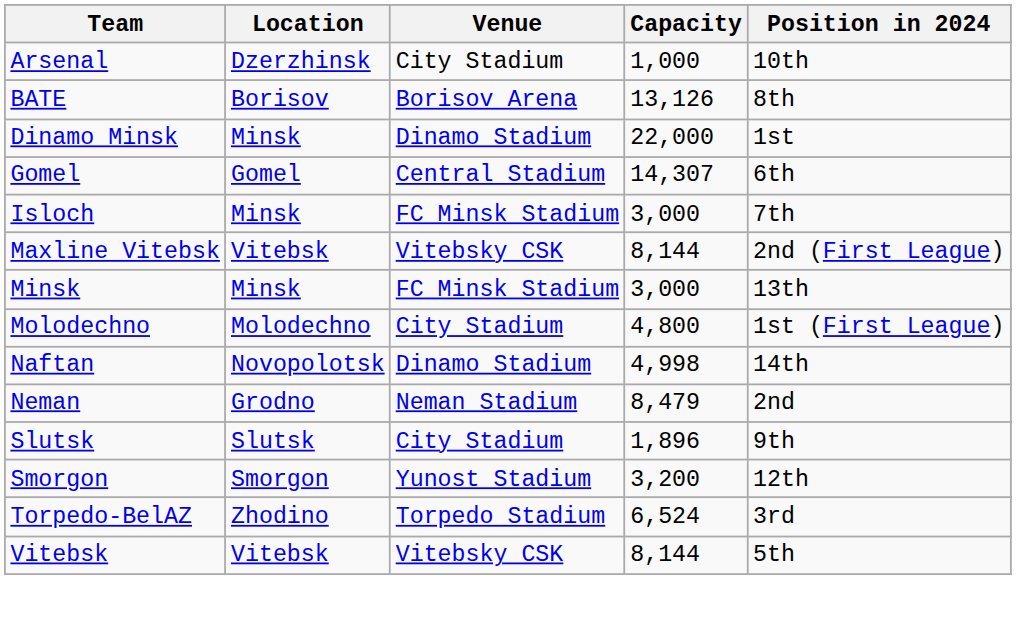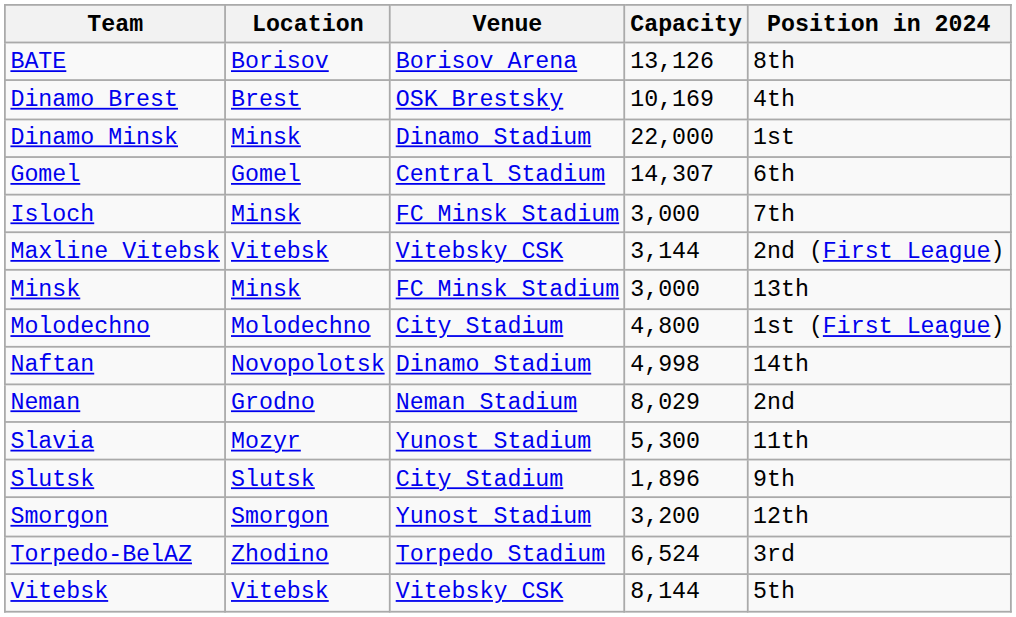 <table class="wikitable sortable" style="text-align:left">
 <tr>
 <th>Team</th>
 <th>Location</th>
 <th>Venue</th>
 <th>Capacity</th>
 <th>Position in 2024</th>
 </tr>
 <tr>
-<td><a href='#'>Arsenal</a></td>
-<td><a href='#'>Dzerzhinsk</a></td>
-<td>City Stadium</td>
-<td>1,000</td>
-<td>10th</td>
-</tr>
-<tr>
 <td><a href='#'>BATE</a></td>
 <td><a href='#'>Borisov</a></td>
 <td><a href='#'>Borisov Arena</a></td>
 <td>13,126</td>
 <td>8th</td>
+</tr>
+<tr>
+<td><a href='#'>Dinamo Brest</a></td>
+<td><a href='#'>Brest</a></td>
+<td><a href='#'>OSK Brestsky</a></td>
+<td>10,169</td>
+<td>4th</td>
 </tr>
 <tr>
 <td><a href='#'>Dinamo Minsk</a></td>
 <td><a href='#'>Minsk</a></td>
 <td><a href='#'>Dinamo Stadium</a></td>
 <td>22,000</td>
 <td>1st</td>
 </tr>
 <tr>
 <td><a href='#'>Gomel</a></td>
 <td><a href='#'>Gomel</a></td>
 <td><a href='#'>Central Stadium</a></td>
 <td>14,307</td>
 <td>6th</td>
 </tr>
 <tr>
 <td><a href='#'>Isloch</a></td>
 <td><a href='#'>Minsk</a></td>
 <td><a href='#'>FC Minsk Stadium</a></td>
 <td>3,000</td>
 <td>7th</td>
 </tr>
 <tr>
 <td><a href='#'>Maxline Vitebsk</a></td>
 <td><a href='#'>Vitebsk</a></td>
 <td><a href='#'>Vitebsky CSK</a></td>
-<td>8,144</td>
+<td>3,144</td>
 <td>2nd (<a href='#'>First League</a>)</td>
 </tr>
 <tr>
 <td><a href='#'>Minsk</a></td>
 <td><a href='#'>Minsk</a></td>
 <td><a href='#'>FC Minsk Stadium</a></td>
 <td>3,000</td>
 <td>13th</td>
 </tr>
 <tr>
 <td><a href='#'>Molodechno</a></td>
 <td><a href='#'>Molodechno</a></td>
 <td><a href='#'>City Stadium</a></td>
 <td>4,800</td>
 <td>1st (<a href='#'>First League</a>)</td>
 </tr>
 <tr>
 <td><a href='#'>Naftan</a></td>
 <td><a href='#'>Novopolotsk</a></td>
 <td><a href='#'>Dinamo Stadium</a></td>
 <td>4,998</td>
 <td>14th</td>
 </tr>
 <tr>
 <td><a href='#'>Neman</a></td>
 <td><a href='#'>Grodno</a></td>
 <td><a href='#'>Neman Stadium</a></td>
-<td>8,479</td>
+<td>8,029</td>
 <td>2nd</td>
+</tr>
+<tr>
+<td><a href='#'>Slavia</a></td>
+<td><a href='#'>Mozyr</a></td>
+<td><a href='#'>Yunost Stadium</a></td>
+<td>5,300</td>
+<td>11th</td>
 </tr>
 <tr>
 <td><a href='#'>Slutsk</a></td>
 <td><a href='#'>Slutsk</a></td>
 <td><a href='#'>City Stadium</a></td>
 <td>1,896</td>
 <td>9th</td>
 </tr>
 <tr>
 <td><a href='#'>Smorgon</a></td>
 <td><a href='#'>Smorgon</a></td>
 <td><a href='#'>Yunost Stadium</a></td>
 <td>3,200</td>
 <td>12th</td>
 </tr>
 <tr>
 <td><a href='#'>Torpedo-BelAZ</a></td>
 <td><a href='#'>Zhodino</a></td>
 <td><a href='#'>Torpedo Stadium</a></td>
 <td>6,524</td>
 <td>3rd</td>
 </tr>
 <tr>
 <td><a href='#'>Vitebsk</a></td>
 <td><a href='#'>Vitebsk</a></td>
 <td><a href='#'>Vitebsky CSK</a></td>
 <td>8,144</td>
 <td>5th</td>
 </tr>
 </table>
